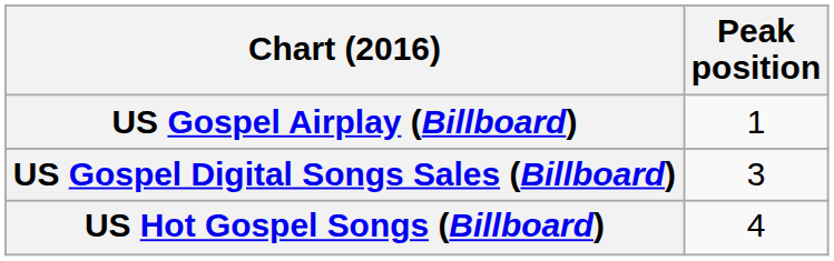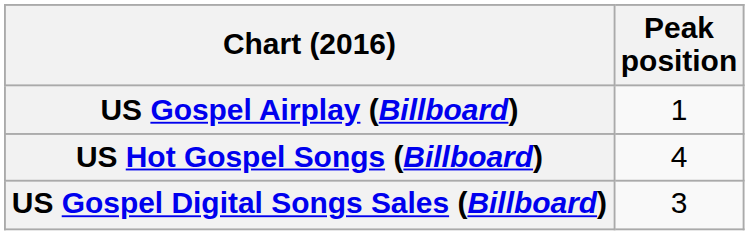 <table class="wikitable sortable plainrowheaders" style="text-align:center">
 <tr>
 <th scope="col">Chart (2016)</th>
 <th scope="col">Peak<br> position</th>
 </tr>
 <tr>
 <th scope="row">US <a href='#'>Gospel Airplay</a> (<em><a href='#'>Billboard</a></em>)</th>
 <td>1</td>
 </tr>
 <tr>
+<th scope="row">US <a href='#'>Hot Gospel Songs</a> (<em><a href='#'>Billboard</a></em>)</th>
+<td>4</td>
+</tr>
+<tr>
 <th scope="row">US <a href='#'>Gospel Digital Songs Sales</a> (<em><a href='#'>Billboard</a></em>)</th>
 <td>3</td>
 </tr>
-<tr>
-<th scope="row">US <a href='#'>Hot Gospel Songs</a> (<em><a href='#'>Billboard</a></em>)</th>
-<td>4</td>
-</tr>
 </table>
